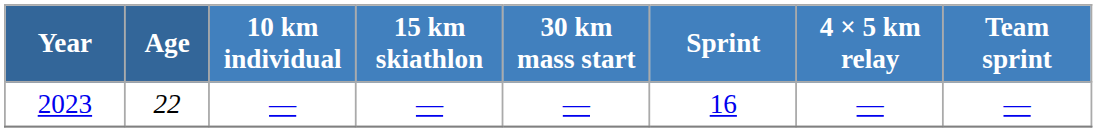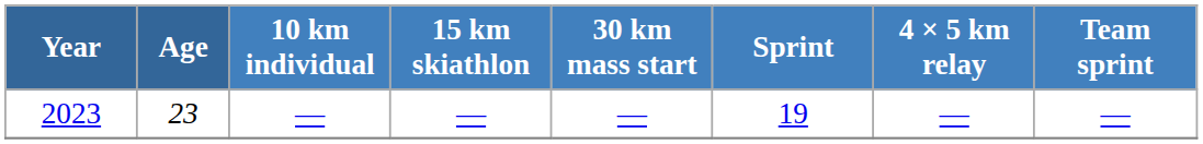 <table class="wikitable" style="font-size:95%; text-align:center; border:grey solid 1px; border-collapse:collapse; background:#ffffff;">
 <tr>
 <th style="background-color:#369; color:white; width:60px;"> Year </th>
 <th style="background-color:#369; color:white; width:40px;"> Age </th>
 <th style="background-color:#4180be; color:white; width:75px;"> 10 km <br> individual </th>
 <th style="background-color:#4180be; color:white; width:75px;"> 15 km <br> skiathlon </th>
 <th style="background-color:#4180be; color:white; width:75px;"> 30 km <br> mass start </th>
 <th style="background-color:#4180be; color:white; width:75px;"> Sprint </th>
 <th style="background-color:#4180be; color:white; width:75px;"> 4 × 5 km <br> relay </th>
 <th style="background-color:#4180be; color:white; width:75px;"> Team <br> sprint </th>
 </tr>
 <tr>
 <td><a href='#'>2023</a></td>
-<td><em>22</em></td>
+<td><em>23</em></td>
 <td><a href='#'>—</a></td>
 <td><a href='#'>—</a></td>
 <td><a href='#'>—</a></td>
-<td><a href='#'>16</a></td>
+<td><a href='#'>19</a></td>
 <td><a href='#'>—</a></td>
 <td><a href='#'>—</a></td>
 </tr>
 <tr>
 </tr>
 </table>
